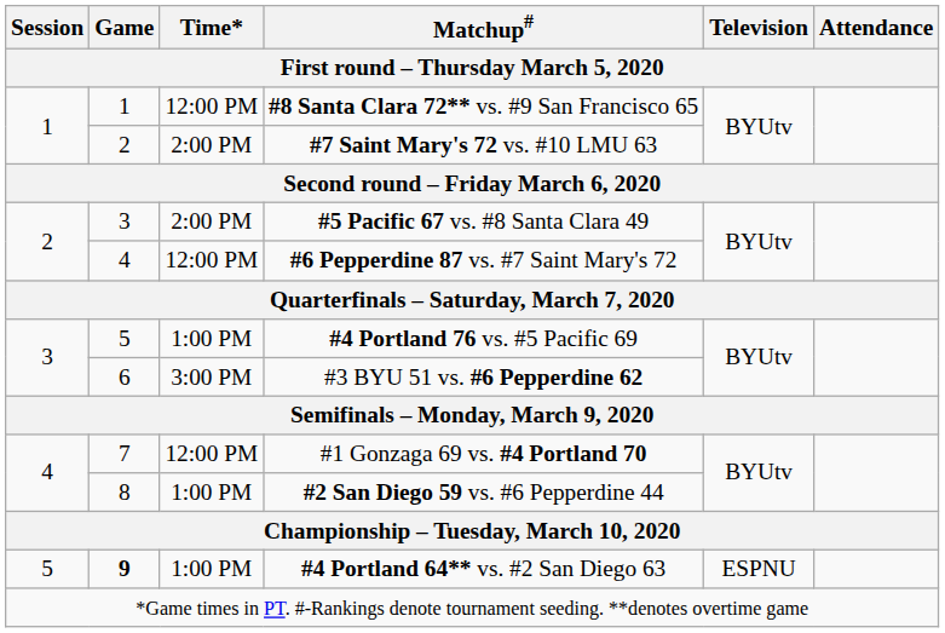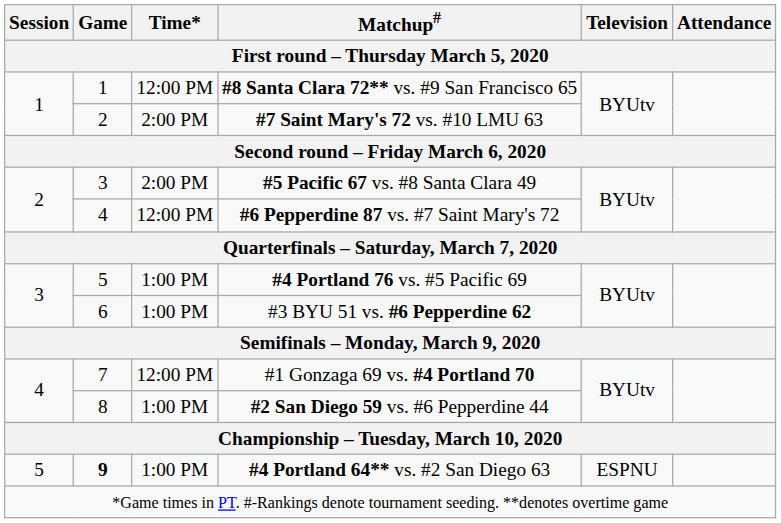 <table class="wikitable" style="font-size: 95%;text-align:center;">
 <tr>
 <th>Session</th>
 <th>Game</th>
 <th>Time*</th>
 <th>Matchup<sup>#</sup></th>
 <th>Television</th>
 <th>Attendance</th>
 </tr>
 <tr>
 <th colspan=6>First round – Thursday March 5, 2020</th>
 </tr>
 <tr>
 <td rowspan=2>1</td>
 <td>1</td>
 <td>12:00 PM</td>
 <td><strong>#8 Santa Clara 72**</strong> vs. #9 San Francisco 65</td>
 <td rowspan=2>BYUtv</td>
 <td rowspan=2></td>
 </tr>
 <tr>
 <td>2</td>
 <td>2:00 PM</td>
 <td><strong>#7 Saint Mary's 72</strong> vs. #10 LMU 63</td>
 </tr>
 <tr>
 <th colspan=6>Second round – Friday March 6, 2020</th>
 </tr>
 <tr>
 <td rowspan=2>2</td>
 <td>3</td>
 <td>2:00 PM</td>
 <td><strong>#5 Pacific 67</strong> vs. #8 Santa Clara 49</td>
 <td rowspan=2>BYUtv</td>
 <td rowspan=2></td>
 </tr>
 <tr>
 <td>4</td>
 <td>12:00 PM</td>
 <td><strong>#6 Pepperdine 87</strong> vs. #7 Saint Mary's 72</td>
 </tr>
 <tr>
 <th colspan=6>Quarterfinals – Saturday, March 7, 2020</th>
 </tr>
 <tr>
 <td rowspan=2>3</td>
 <td>5</td>
 <td>1:00 PM</td>
 <td><strong>#4 Portland 76</strong> vs. #5 Pacific 69</td>
 <td rowspan=2>BYUtv</td>
 <td rowspan=2></td>
 </tr>
 <tr>
 <td>6</td>
-<td>3:00 PM</td>
+<td>1:00 PM</td>
 <td>#3 BYU 51 vs. <strong>#6 Pepperdine 62</strong></td>
 </tr>
 <tr>
 <th colspan=6>Semifinals – Monday, March 9, 2020</th>
 </tr>
 <tr>
 <td rowspan=2>4</td>
 <td>7</td>
 <td>12:00 PM</td>
 <td>#1 Gonzaga 69 vs. <strong>#4 Portland 70</strong></td>
 <td rowspan=2>BYUtv</td>
 <td rowspan=2></td>
 </tr>
 <tr>
 <td>8</td>
 <td>1:00 PM</td>
 <td><strong>#2 San Diego 59</strong> vs. #6 Pepperdine 44</td>
 </tr>
 <tr>
 <th colspan=6>Championship – Tuesday, March 10, 2020</th>
 </tr>
 <tr>
 <td>5</td>
 <td><strong>9</strong></td>
 <td>1:00 PM</td>
 <td><strong>#4 Portland 64**</strong> vs. #2 San Diego 63</td>
 <td rowspan=1>ESPNU</td>
 <td rowspan=1></td>
 </tr>
 <tr>
 <td colspan=6><small>*Game times in <a href='#'>PT</a>. #-Rankings denote tournament seeding. **denotes overtime game</small></td>
 </tr>
 </table>
